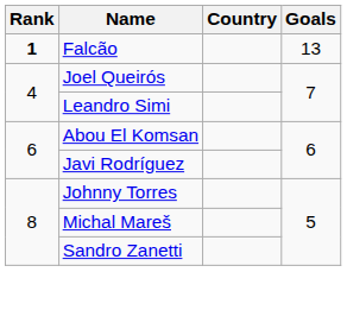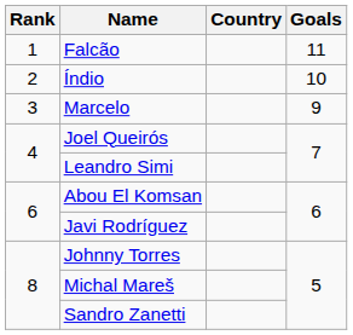 <table class="wikitable" style="text-align: center;">
 <tr>
 <th>Rank</th>
 <th>Name</th>
 <th>Country</th>
 <th>Goals</th>
 </tr>
 <tr>
-<td><strong>1</strong></td>
+<td>1</td>
 <td align="left"><a href='#'>Falcão</a></td>
 <td align="left"></td>
-<td>13</td>
+<td>11</td>
+</tr>
+<tr>
+<td>2</td>
+<td align="left"><a href='#'>Índio</a></td>
+<td align="left"></td>
+<td>10</td>
+</tr>
+<tr>
+<td>3</td>
+<td align="left"><a href='#'>Marcelo</a></td>
+<td align="left"></td>
+<td>9</td>
 </tr>
 <tr>
 <td rowspan="2">4</td>
 <td align="left"><a href='#'>Joel Queirós</a></td>
 <td align="left"></td>
 <td rowspan="2">7</td>
 </tr>
 <tr>
 <td align="left"><a href='#'>Leandro Simi</a></td>
 <td align="left"></td>
 </tr>
 <tr>
 <td rowspan="2">6</td>
 <td align="left"><a href='#'>Abou El Komsan</a></td>
 <td align="left"></td>
 <td rowspan="2">6</td>
 </tr>
 <tr>
 <td align="left"><a href='#'>Javi Rodríguez</a></td>
 <td align="left"></td>
 </tr>
 <tr>
 <td rowspan=3>8</td>
 <td align="left"><a href='#'>Johnny Torres</a></td>
 <td align="left"></td>
 <td rowspan=3>5</td>
 </tr>
 <tr>
 <td align="left"><a href='#'>Michal Mareš</a></td>
 <td align="left"></td>
 </tr>
 <tr>
 <td align="left"><a href='#'>Sandro Zanetti</a></td>
 <td align="left"></td>
 </tr>
 </table>
